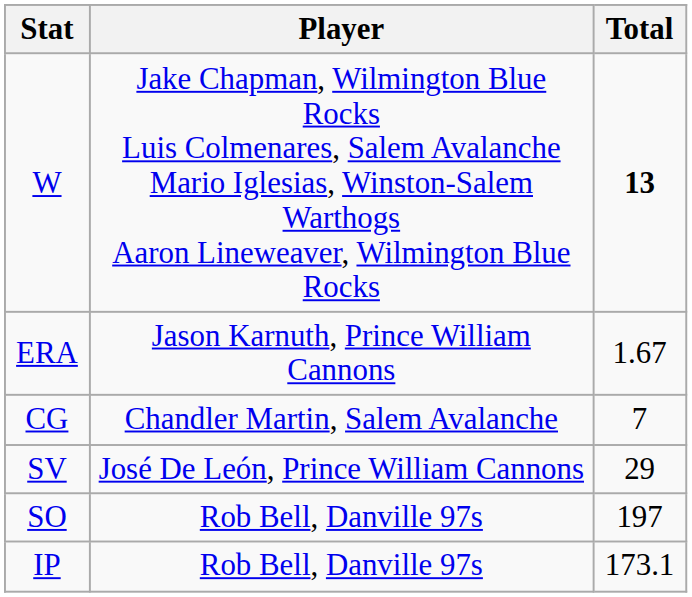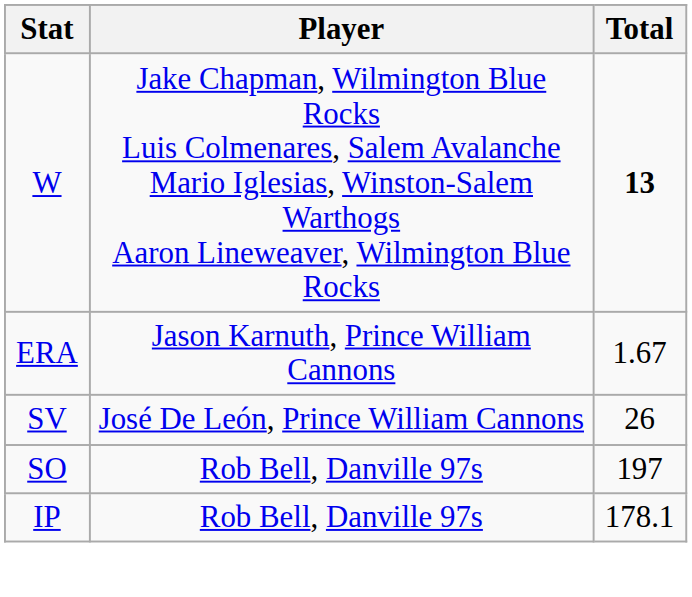 <table class="wikitable" width="40%" style="text-align:center;">
 <tr>
 <th width="5%">Stat</th>
 <th width="60%">Player</th>
 <th width="5%">Total</th>
 </tr>
 <tr>
 <td><a href='#'>W</a></td>
 <td><a href='#'>Jake Chapman</a>, <a href='#'>Wilmington Blue Rocks</a> <br> <a href='#'>Luis Colmenares</a>, <a href='#'>Salem Avalanche</a> <br> <a href='#'>Mario Iglesias</a>, <a href='#'>Winston-Salem Warthogs</a> <br> <a href='#'>Aaron Lineweaver</a>, <a href='#'>Wilmington Blue Rocks</a></td>
 <td><strong>13</strong></td>
 </tr>
 <tr>
 <td><a href='#'>ERA</a></td>
 <td><a href='#'>Jason Karnuth</a>, <a href='#'>Prince William Cannons</a></td>
 <td>1.67</td>
 </tr>
 <tr>
-<td><a href='#'>CG</a></td>
-<td><a href='#'>Chandler Martin</a>, <a href='#'>Salem Avalanche</a></td>
-<td>7</td>
-</tr>
-<tr>
 <td><a href='#'>SV</a></td>
 <td><a href='#'>José De León</a>, <a href='#'>Prince William Cannons</a></td>
-<td>29</td>
+<td>26</td>
 </tr>
 <tr>
 <td><a href='#'>SO</a></td>
 <td><a href='#'>Rob Bell</a>, <a href='#'>Danville 97s</a></td>
 <td>197</td>
 </tr>
 <tr>
 <td><a href='#'>IP</a></td>
 <td><a href='#'>Rob Bell</a>, <a href='#'>Danville 97s</a></td>
-<td>173.1</td>
+<td>178.1</td>
 </tr>
 </table>
